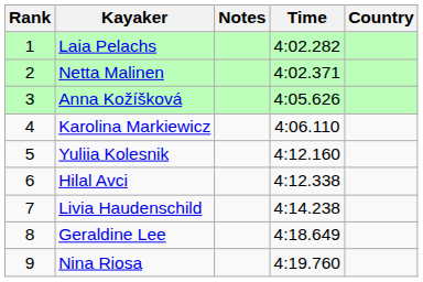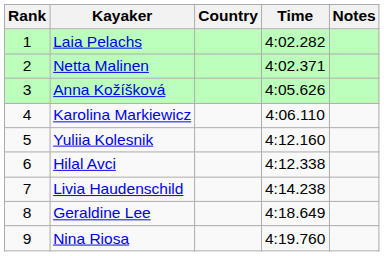 <table class="wikitable" style="text-align:center">
 <tr>
 <th>Rank</th>
 <th>Kayaker</th>
+<th>Country</th>
+<th>Time</th>
 <th>Notes</th>
-<th>Time</th>
-<th>Country</th>
 </tr>
 <tr bgcolor=bbffbb>
 <td>1</td>
 <td align="left"><a href='#'>Laia Pelachs</a></td>
+<td align="left"></td>
+<td>4:02.282</td>
 <td></td>
-<td>4:02.282</td>
-<td align="left"></td>
 </tr>
 <tr bgcolor=bbffbb>
 <td>2</td>
 <td align="left"><a href='#'>Netta Malinen</a></td>
+<td align="left"></td>
+<td>4:02.371</td>
 <td></td>
-<td>4:02.371</td>
-<td align="left"></td>
 </tr>
 <tr bgcolor=bbffbb>
 <td>3</td>
 <td align="left"><a href='#'>Anna Kožíšková</a></td>
+<td align="left"></td>
+<td>4:05.626</td>
 <td></td>
-<td>4:05.626</td>
-<td align="left"></td>
 </tr>
 <tr>
 <td>4</td>
 <td align="left"><a href='#'>Karolina Markiewicz</a></td>
+<td align="left"></td>
+<td>4:06.110</td>
 <td></td>
-<td>4:06.110</td>
-<td align="left"></td>
 </tr>
 <tr>
 <td>5</td>
 <td align="left"><a href='#'>Yuliia Kolesnik</a></td>
+<td align="left"></td>
+<td>4:12.160</td>
 <td></td>
-<td>4:12.160</td>
-<td align="left"></td>
 </tr>
 <tr>
 <td>6</td>
 <td align="left"><a href='#'>Hilal Avci</a></td>
+<td align="left"></td>
+<td>4:12.338</td>
 <td></td>
-<td>4:12.338</td>
-<td align="left"></td>
 </tr>
 <tr>
 <td>7</td>
 <td align="left"><a href='#'>Livia Haudenschild</a></td>
+<td align="left"></td>
+<td>4:14.238</td>
 <td></td>
-<td>4:14.238</td>
-<td align="left"></td>
 </tr>
 <tr>
 <td>8</td>
 <td align="left"><a href='#'>Geraldine Lee</a></td>
+<td align="left"></td>
+<td>4:18.649</td>
 <td></td>
-<td>4:18.649</td>
-<td align="left"></td>
 </tr>
 <tr>
 <td>9</td>
 <td align="left"><a href='#'>Nina Riosa</a></td>
+<td align="left"></td>
+<td>4:19.760</td>
 <td></td>
-<td>4:19.760</td>
-<td align="left"></td>
 </tr>
 </table>
